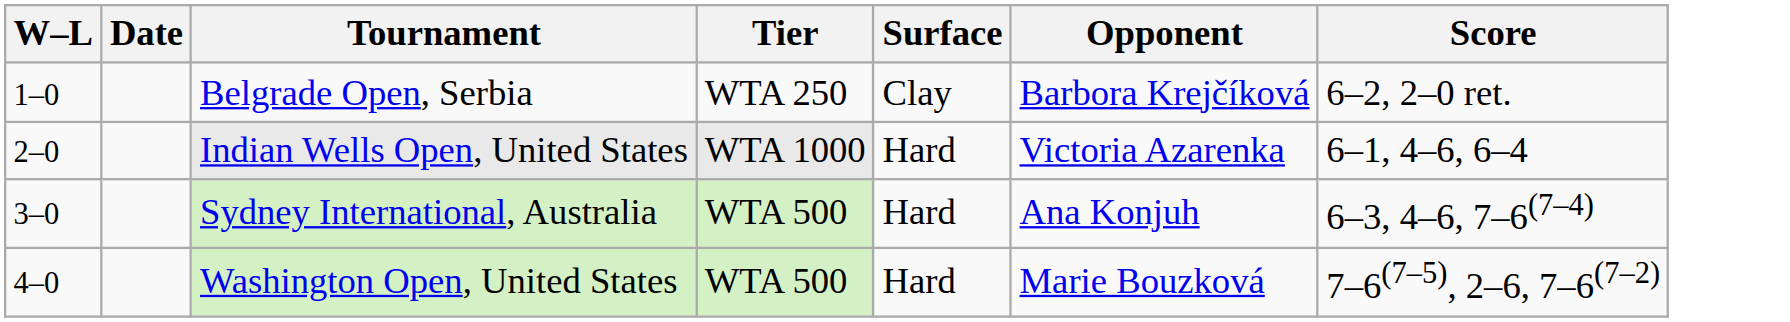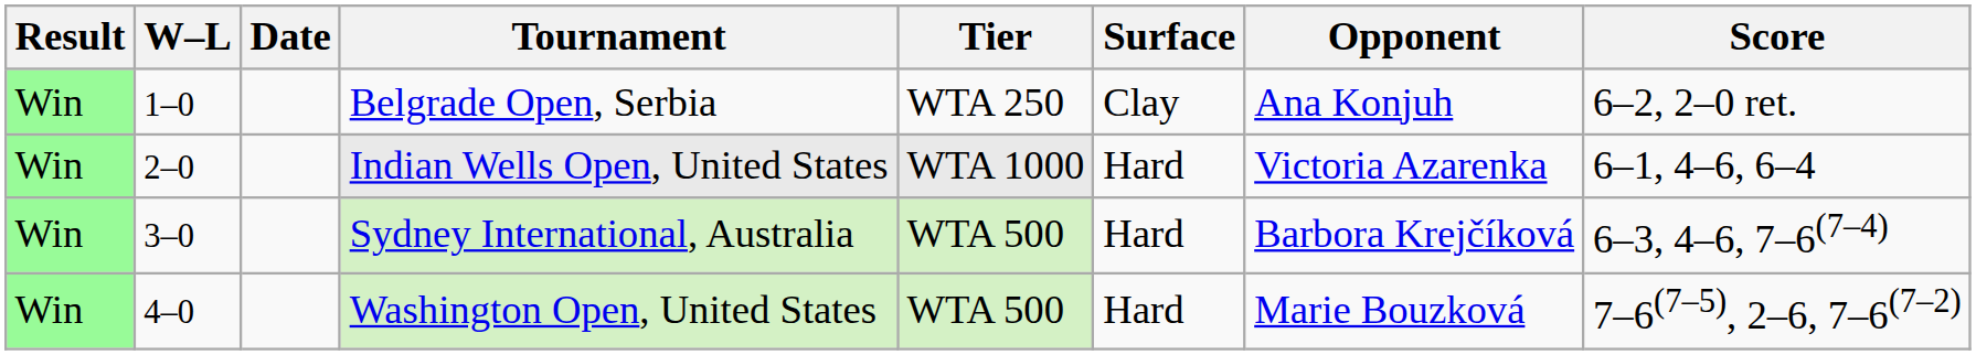 <table class="sortable wikitable">
 <tr>
+<th>Result</th>
 <th class=unsortable>W–L</th>
 <th>Date</th>
 <th>Tournament</th>
 <th>Tier</th>
 <th>Surface</th>
 <th>Opponent</th>
 <th class=unsortable>Score</th>
 </tr>
 <tr>
+<td bgcolor=98FB98>Win</td>
 <td><small>1–0</small></td>
 <td><a href='#'></a></td>
 <td><a href='#'>Belgrade Open</a>, Serbia</td>
 <td>WTA 250</td>
 <td>Clay</td>
-<td> <a href='#'>Barbora Krejčíková</a></td>
+<td> <a href='#'>Ana Konjuh</a></td>
 <td>6–2, 2–0 ret.</td>
 </tr>
 <tr>
+<td bgcolor=98FB98>Win</td>
 <td><small>2–0</small></td>
 <td><a href='#'></a></td>
 <td bgcolor=e9e9e9><a href='#'>Indian Wells Open</a>, United States</td>
 <td bgcolor=e9e9e9>WTA 1000</td>
 <td>Hard</td>
 <td> <a href='#'>Victoria Azarenka</a></td>
 <td>6–1, 4–6, 6–4</td>
 </tr>
 <tr>
+<td bgcolor=98FB98>Win</td>
 <td><small>3–0</small></td>
 <td><a href='#'></a></td>
 <td bgcolor=d4f1c5><a href='#'>Sydney International</a>, Australia</td>
 <td bgcolor=d4f1c5>WTA 500</td>
 <td>Hard</td>
-<td> <a href='#'>Ana Konjuh</a></td>
+<td> <a href='#'>Barbora Krejčíková</a></td>
 <td>6–3, 4–6, 7–6<sup>(7–4)</sup></td>
 </tr>
 <tr>
+<td bgcolor=98FB98>Win</td>
 <td><small>4–0</small></td>
 <td><a href='#'></a></td>
 <td bgcolor=d4f1c5><a href='#'>Washington Open</a>, United States</td>
 <td bgcolor=d4f1c5>WTA 500</td>
 <td>Hard</td>
 <td> <a href='#'>Marie Bouzková</a></td>
 <td>7–6<sup>(7–5)</sup>, 2–6, 7–6<sup>(7–2)</sup></td>
 </tr>
 </table>
